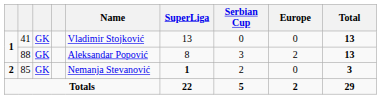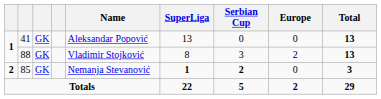 <table class="wikitable" style="text-align:center">
 <tr>
 <th width=15></th>
 <th width=15></th>
 <th width=15></th>
 <th width=15></th>
 <th width=145>Name</th>
 <th width=80><strong><a href='#'>SuperLiga</a></strong></th>
 <th width=80><strong><a href='#'>Serbian Cup</a></strong></th>
 <th width=80><strong>Europe</strong></th>
 <th width=80>Total</th>
 </tr>
 <tr>
 <td rowspan=2><strong>1</strong></td>
 <td>41</td>
 <td><a href='#'>GK</a></td>
 <td></td>
-<td align=left><a href='#'>Vladimir Stojković</a></td>
+<td align=left><a href='#'>Aleksandar Popović</a></td>
 <td>13</td>
 <td>0</td>
 <td>0</td>
 <td><strong>13</strong></td>
 </tr>
 <tr>
 <td>88</td>
 <td><a href='#'>GK</a></td>
 <td></td>
-<td align=left><a href='#'>Aleksandar Popović</a></td>
+<td align=left><a href='#'>Vladimir Stojković</a></td>
 <td>8</td>
 <td>3</td>
 <td>2</td>
 <td><strong>13</strong></td>
 </tr>
 <tr>
 <td><strong>2</strong></td>
 <td>85</td>
 <td><a href='#'>GK</a></td>
 <td></td>
 <td align=left><a href='#'>Nemanja Stevanović</a></td>
 <td><strong>1</strong></td>
-<td>2</td>
+<td><strong>2</strong></td>
 <td>0</td>
 <td><strong>3</strong></td>
 </tr>
 <tr>
 <td colspan=5><strong>Totals</strong></td>
 <td><strong>22</strong></td>
 <td><strong>5</strong></td>
 <td><strong>2</strong></td>
 <td><strong>29</strong></td>
 </tr>
 </table>
